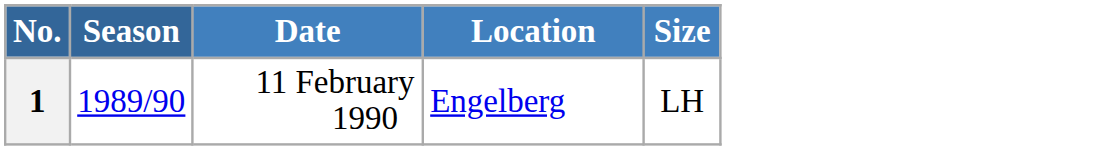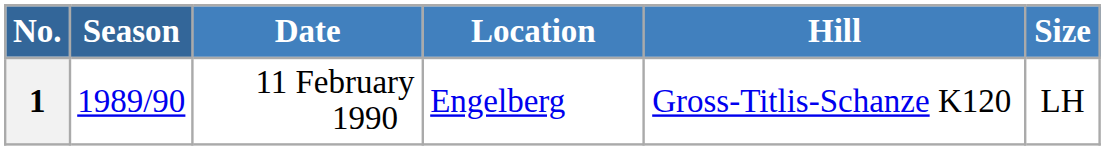 <table class="wikitable sortable" style="font-size:86%; line-height:15px; text-align:left; border:grey solid 1px; border-collapse:collapse; background:#ffffff;">
 <tr style="background:#efefef;">
 <th style="background-color:#369; color:white; width:10px;">No.</th>
 <th style="background-color:#369; color:white;  width:30px;">Season</th>
 <th style="background-color:#4180be; color:white; width:89px;">Date</th>
 <th style="background-color:#4180be; color:white; width:86px;">Location</th>
+<th style="background-color:#4180be; color:white; width:152px;">Hill</th>
 <th style="background-color:#4180be; color:white; width:25px;">Size</th>
 </tr>
 <tr>
 <th scope=row style="text-align:center;">1</th>
 <td align=center><a href='#'>1989/90</a></td>
 <td align=right>11 February 1990  </td>
 <td> <a href='#'>Engelberg</a></td>
+<td><a href='#'>Gross-Titlis-Schanze</a> K120</td>
 <td align=center>LH</td>
 </tr>
 </table>
